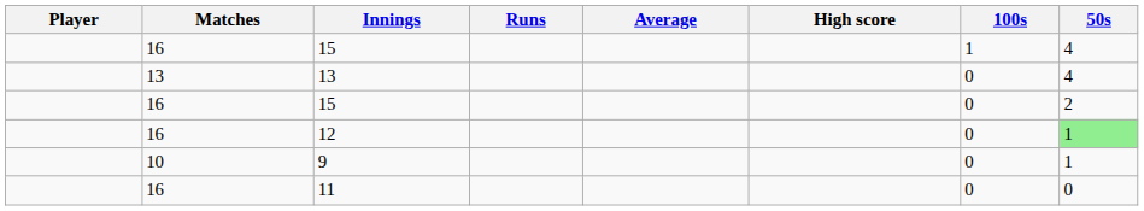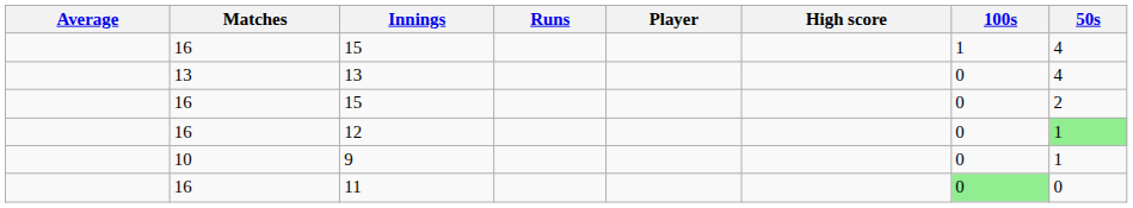 <table class="wikitable sortable" style="width:80%;">
 <tr>
-<th>Player</th>
+<th><a href='#'>Average</a></th>
 <th>Matches</th>
 <th><a href='#'>Innings</a></th>
 <th><a href='#'>Runs</a></th>
-<th><a href='#'>Average</a></th>
+<th>Player</th>
 <th>High score</th>
 <th><a href='#'>100s</a></th>
 <th><a href='#'>50s</a></th>
 </tr>
 <tr>
 <td></td>
 <td>16</td>
 <td>15</td>
 <td></td>
 <td></td>
 <td></td>
 <td>1</td>
 <td>4</td>
 </tr>
 <tr>
 <td></td>
 <td>13</td>
 <td>13</td>
 <td></td>
 <td></td>
 <td></td>
 <td>0</td>
 <td>4</td>
 </tr>
 <tr>
 <td></td>
 <td>16</td>
 <td>15</td>
 <td></td>
 <td></td>
 <td></td>
 <td>0</td>
 <td>2</td>
 </tr>
 <tr>
 <td></td>
 <td>16</td>
 <td>12</td>
 <td></td>
 <td></td>
 <td></td>
 <td>0</td>
 <td style="background: lightgreen;">1</td>
 </tr>
 <tr>
 <td></td>
 <td>10</td>
 <td>9</td>
 <td></td>
 <td></td>
 <td></td>
 <td>0</td>
 <td>1</td>
 </tr>
 <tr>
 <td></td>
 <td>16</td>
 <td>11</td>
 <td></td>
 <td></td>
 <td></td>
-<td>0</td>
+<td style="background: lightgreen;">0</td>
 <td>0</td>
 </tr>
 </table>
